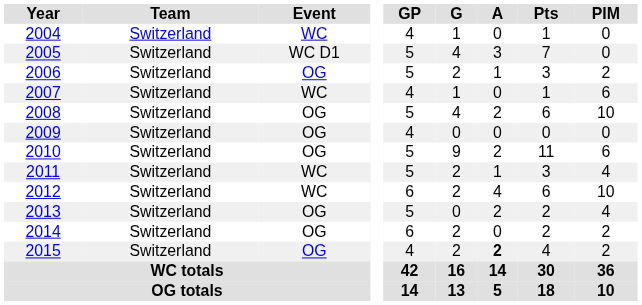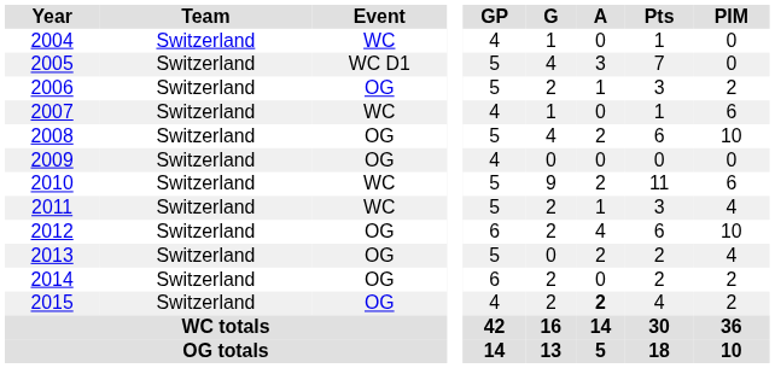 <table border="0" cellpadding="1" cellspacing="0" style="text-align:center; width:40em">
 <tr ALIGN="center" bgcolor="#e0e0e0">
 <th>Year</th>
 <th>Team</th>
 <th>Event</th>
 <th ALIGN="center" rowspan="99" bgcolor="#ffffff"> </th>
 <th>GP</th>
 <th>G</th>
 <th>A</th>
 <th>Pts</th>
 <th>PIM</th>
 </tr>
 <tr>
 <td><a href='#'>2004</a></td>
 <td><a href='#'>Switzerland</a></td>
 <td><a href='#'>WC</a></td>
 <td>4</td>
 <td>1</td>
 <td>0</td>
 <td>1</td>
 <td>0</td>
 </tr>
 <tr bgcolor="#f0f0f0">
 <td><a href='#'>2005</a></td>
 <td>Switzerland</td>
 <td>WC D1</td>
 <td>5</td>
 <td>4</td>
 <td>3</td>
 <td>7</td>
 <td>0</td>
 </tr>
 <tr>
 <td><a href='#'>2006</a></td>
 <td>Switzerland</td>
 <td><a href='#'>OG</a></td>
 <td>5</td>
 <td>2</td>
 <td>1</td>
 <td>3</td>
 <td>2</td>
 </tr>
 <tr bgcolor="#f0f0f0">
 <td><a href='#'>2007</a></td>
 <td>Switzerland</td>
 <td>WC</td>
 <td>4</td>
 <td>1</td>
 <td>0</td>
 <td>1</td>
 <td>6</td>
 </tr>
 <tr>
 <td><a href='#'>2008</a></td>
 <td>Switzerland</td>
 <td>OG</td>
 <td>5</td>
 <td>4</td>
 <td>2</td>
 <td>6</td>
 <td>10</td>
 </tr>
 <tr bgcolor="#f0f0f0">
 <td><a href='#'>2009</a></td>
 <td>Switzerland</td>
 <td>OG</td>
 <td>4</td>
 <td>0</td>
 <td>0</td>
 <td>0</td>
 <td>0</td>
 </tr>
 <tr>
 <td><a href='#'>2010</a></td>
 <td>Switzerland</td>
-<td>OG</td>
+<td>WC</td>
 <td>5</td>
 <td>9</td>
 <td>2</td>
 <td>11</td>
 <td>6</td>
 </tr>
 <tr bgcolor="#f0f0f0">
 <td><a href='#'>2011</a></td>
 <td>Switzerland</td>
 <td>WC</td>
 <td>5</td>
 <td>2</td>
 <td>1</td>
 <td>3</td>
 <td>4</td>
 </tr>
 <tr>
 <td><a href='#'>2012</a></td>
 <td>Switzerland</td>
-<td>WC</td>
+<td>OG</td>
 <td>6</td>
 <td>2</td>
 <td>4</td>
 <td>6</td>
 <td>10</td>
 </tr>
 <tr bgcolor="#f0f0f0">
 <td><a href='#'>2013</a></td>
 <td>Switzerland</td>
 <td>OG</td>
 <td>5</td>
 <td>0</td>
 <td>2</td>
 <td>2</td>
 <td>4</td>
 </tr>
 <tr>
 <td><a href='#'>2014</a></td>
 <td>Switzerland</td>
 <td>OG</td>
 <td>6</td>
 <td>2</td>
 <td>0</td>
 <td>2</td>
 <td>2</td>
 </tr>
 <tr bgcolor="#f0f0f0">
 <td><a href='#'>2015</a></td>
 <td>Switzerland</td>
 <td><a href='#'>OG</a></td>
 <td>4</td>
 <td>2</td>
 <td><strong>2</strong></td>
 <td>4</td>
 <td>2</td>
 </tr>
 <tr bgcolor="#e0e0e0">
 <th colspan="3">WC totals</th>
 <th>42</th>
 <th>16</th>
 <th>14</th>
 <th>30</th>
 <th>36</th>
 </tr>
 <tr bgcolor="#e0e0e0">
 <th colspan="3">OG totals</th>
 <th>14</th>
 <th>13</th>
 <th>5</th>
 <th>18</th>
 <th>10</th>
 </tr>
 </table>
